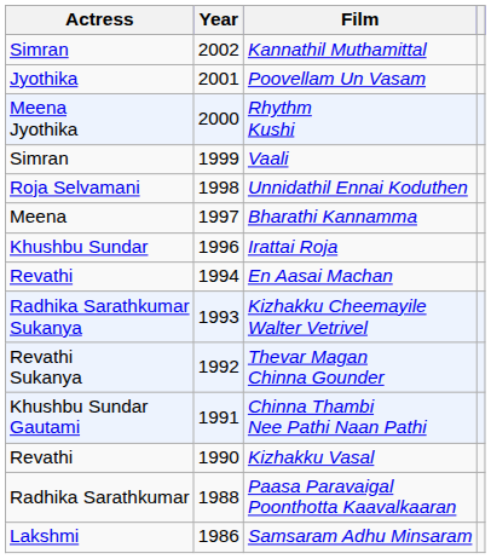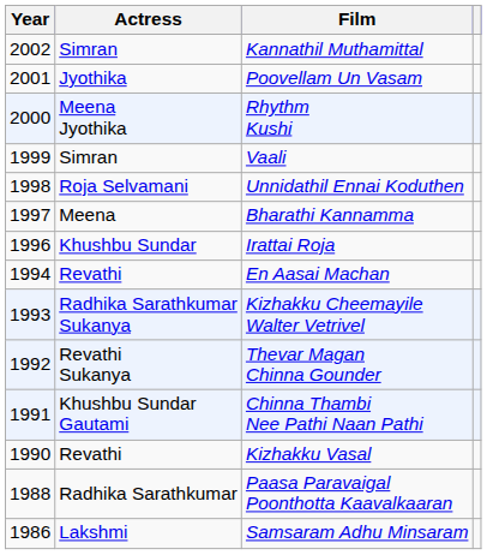 <table class="wikitable">
 <tr style="background:blue;">
+<th>Year</th>
 <th>Actress</th>
-<th>Year</th>
 <th>Film</th>
 <th></th>
 </tr>
 <tr>
+<td>2002</td>
 <td><a href='#'>Simran</a></td>
-<td>2002</td>
 <td><em><a href='#'>Kannathil Muthamittal</a></em></td>
 <td></td>
 </tr>
 <tr>
+<td>2001</td>
 <td><a href='#'>Jyothika</a></td>
-<td>2001</td>
 <td><em><a href='#'>Poovellam Un Vasam</a></em></td>
 <td></td>
 </tr>
 <tr style="background:#edf3fe;">
+<td>2000</td>
 <td><a href='#'>Meena</a> <br> Jyothika</td>
-<td>2000</td>
 <td><em><a href='#'>Rhythm</a></em><br> <em><a href='#'>Kushi</a></em></td>
 <td> <br></td>
 </tr>
 <tr>
+<td>1999</td>
 <td>Simran</td>
-<td>1999</td>
 <td><em><a href='#'>Vaali</a></em></td>
 <td></td>
 </tr>
 <tr>
+<td>1998</td>
 <td><a href='#'>Roja Selvamani</a></td>
-<td>1998</td>
 <td><em><a href='#'>Unnidathil Ennai Koduthen</a></em></td>
 <td></td>
 </tr>
 <tr>
+<td>1997</td>
 <td>Meena</td>
-<td>1997</td>
 <td><em><a href='#'>Bharathi Kannamma</a></em></td>
 <td></td>
 </tr>
 <tr>
+<td>1996</td>
 <td><a href='#'>Khushbu Sundar</a></td>
-<td>1996</td>
 <td><em><a href='#'>Irattai Roja</a></em></td>
 <td></td>
 </tr>
 <tr>
+<td>1994</td>
 <td><a href='#'>Revathi</a></td>
-<td>1994</td>
 <td><em><a href='#'>En Aasai Machan</a></em></td>
 <td></td>
 </tr>
 <tr style="background:#edf3fe;">
+<td>1993</td>
 <td><a href='#'>Radhika Sarathkumar</a>  <br><a href='#'>Sukanya</a></td>
-<td>1993</td>
 <td><em><a href='#'>Kizhakku Cheemayile</a></em> <br><em><a href='#'>Walter Vetrivel</a></em></td>
 <td></td>
 </tr>
 <tr style="background:#edf3fe;">
+<td>1992</td>
 <td>Revathi<br>Sukanya</td>
-<td>1992</td>
 <td><em><a href='#'>Thevar Magan</a></em><br><em><a href='#'>Chinna Gounder</a></em></td>
 <td><br></td>
 </tr>
 <tr style="background:#edf3fe;">
+<td>1991</td>
 <td>Khushbu Sundar <br><a href='#'>Gautami</a></td>
-<td>1991</td>
 <td><em><a href='#'>Chinna Thambi</a></em> <br><em><a href='#'>Nee Pathi Naan Pathi</a></em></td>
 <td></td>
 </tr>
 <tr>
+<td>1990</td>
 <td>Revathi</td>
-<td>1990</td>
 <td><em><a href='#'>Kizhakku Vasal</a></em></td>
 <td></td>
 </tr>
 <tr>
+<td>1988</td>
 <td>Radhika Sarathkumar</td>
-<td>1988</td>
 <td><em><a href='#'>Paasa Paravaigal</a></em><br><em><a href='#'>Poonthotta Kaavalkaaran</a></em></td>
 <td></td>
 </tr>
 <tr>
+<td>1986</td>
 <td><a href='#'>Lakshmi</a></td>
-<td>1986</td>
 <td><em><a href='#'>Samsaram Adhu Minsaram</a></em></td>
 <td></td>
 </tr>
 </table>
